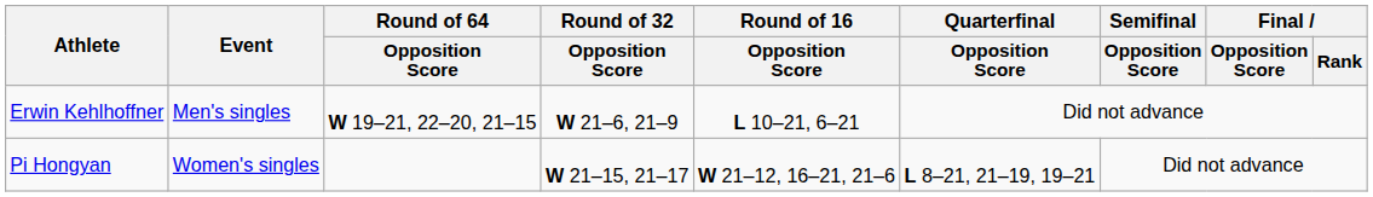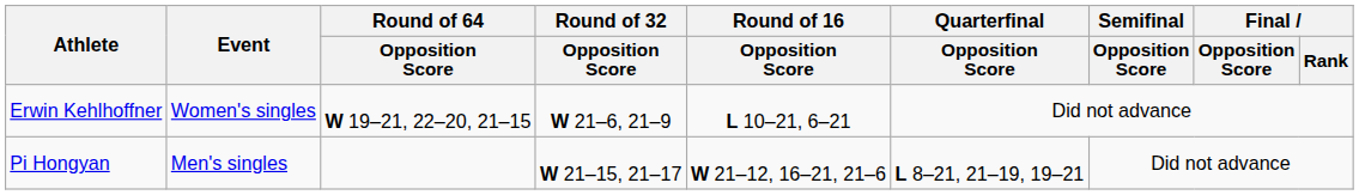 <table class=wikitable style="font-size:90%">
 <tr>
 <th rowspan="2">Athlete</th>
 <th rowspan="2">Event</th>
 <th>Round of 64</th>
 <th>Round of 32</th>
 <th>Round of 16</th>
 <th>Quarterfinal</th>
 <th>Semifinal</th>
 <th colspan=2>Final / </th>
 </tr>
 <tr style="font-size:95%">
 <th>Opposition<br>Score</th>
 <th>Opposition<br>Score</th>
 <th>Opposition<br>Score</th>
 <th>Opposition<br>Score</th>
 <th>Opposition<br>Score</th>
 <th>Opposition<br>Score</th>
 <th>Rank</th>
 </tr>
 <tr align=center>
 <td align=left><a href='#'>Erwin Kehlhoffner</a></td>
-<td align=left><a href='#'>Men's singles</a></td>
+<td align=left><a href='#'>Women's singles</a></td>
 <td><br><strong>W</strong> 19–21, 22–20, 21–15</td>
 <td><br><strong>W</strong> 21–6, 21–9</td>
 <td><br><strong>L</strong> 10–21, 6–21</td>
 <td colspan=4>Did not advance</td>
 </tr>
 <tr align=center>
 <td align=left><a href='#'>Pi Hongyan</a></td>
-<td align=left><a href='#'>Women's singles</a></td>
+<td align=left><a href='#'>Men's singles</a></td>
 <td></td>
 <td><br><strong>W</strong> 21–15, 21–17</td>
 <td><br><strong>W</strong> 21–12, 16–21, 21–6</td>
 <td><br><strong>L</strong> 8–21, 21–19, 19–21</td>
 <td colspan=3>Did not advance</td>
 </tr>
 </table>
